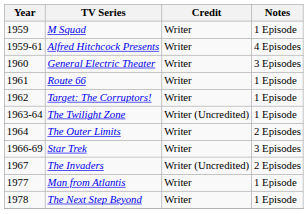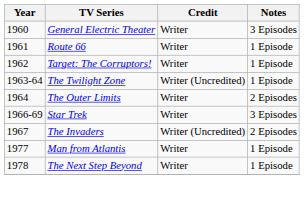 <table class="wikitable">
 <tr>
 <th>Year</th>
 <th>TV Series</th>
 <th>Credit</th>
 <th>Notes</th>
-</tr>
-<tr>
-<td>1959</td>
-<td><em><a href='#'>M Squad</a></em></td>
-<td>Writer</td>
-<td>1 Episode</td>
-</tr>
-<tr>
-<td>1959-61</td>
-<td><em><a href='#'>Alfred Hitchcock Presents</a></em></td>
-<td>Writer</td>
-<td>4 Episodes</td>
 </tr>
 <tr>
 <td>1960</td>
 <td><em><a href='#'>General Electric Theater</a></em></td>
 <td>Writer</td>
 <td>3 Episodes</td>
 </tr>
 <tr>
 <td>1961</td>
 <td><em><a href='#'>Route 66</a></em></td>
 <td>Writer</td>
 <td>1 Episode</td>
 </tr>
 <tr>
 <td>1962</td>
 <td><em><a href='#'>Target: The Corruptors!</a></em></td>
 <td>Writer</td>
 <td>1 Episode</td>
 </tr>
 <tr>
 <td>1963-64</td>
 <td><em><a href='#'>The Twilight Zone</a></em></td>
 <td>Writer (Uncredited)</td>
 <td>1 Episode</td>
 </tr>
 <tr>
 <td>1964</td>
 <td><em><a href='#'>The Outer Limits</a></em></td>
 <td>Writer</td>
 <td>2 Episodes</td>
 </tr>
 <tr>
 <td>1966-69</td>
 <td><em><a href='#'>Star Trek</a></em></td>
 <td>Writer</td>
 <td>3 Episodes</td>
 </tr>
 <tr>
 <td>1967</td>
 <td><em><a href='#'>The Invaders</a></em></td>
 <td>Writer (Uncredited)</td>
 <td>2 Episodes</td>
 </tr>
 <tr>
 <td>1977</td>
 <td><em><a href='#'>Man from Atlantis</a></em></td>
 <td>Writer</td>
 <td>1 Episode</td>
 </tr>
 <tr>
 <td>1978</td>
 <td><em><a href='#'>The Next Step Beyond</a></em></td>
 <td>Writer</td>
 <td>1 Episode</td>
 </tr>
 <tr>
 </tr>
 </table>
